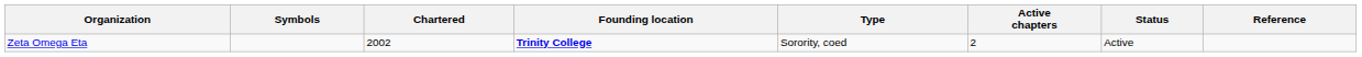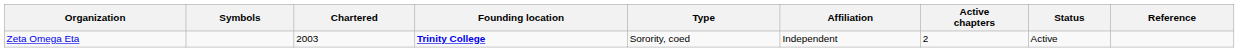 <table class="wikitable" width="100%">
 <tr>
 <th>Organization</th>
 <th>Symbols</th>
 <th>Chartered</th>
 <th>Founding location</th>
 <th>Type</th>
+<th>Affiliation</th>
 <th>Active<br>chapters</th>
 <th>Status</th>
 <th>Reference</th>
 </tr>
 <tr>
 <td><a href='#'>Zeta Omega Eta</a></td>
 <td><strong></strong></td>
-<td>2002</td>
+<td>2003</td>
 <td><strong><a href='#'>Trinity College</a></strong></td>
 <td>Sorority, coed</td>
+<td>Independent</td>
 <td>2</td>
 <td>Active</td>
 <td></td>
 </tr>
 </table>
